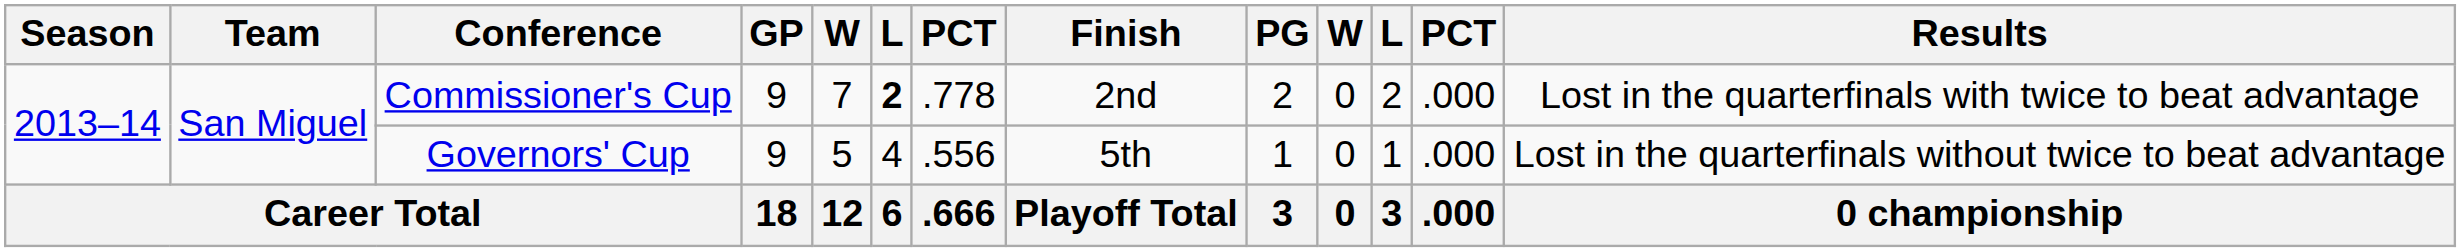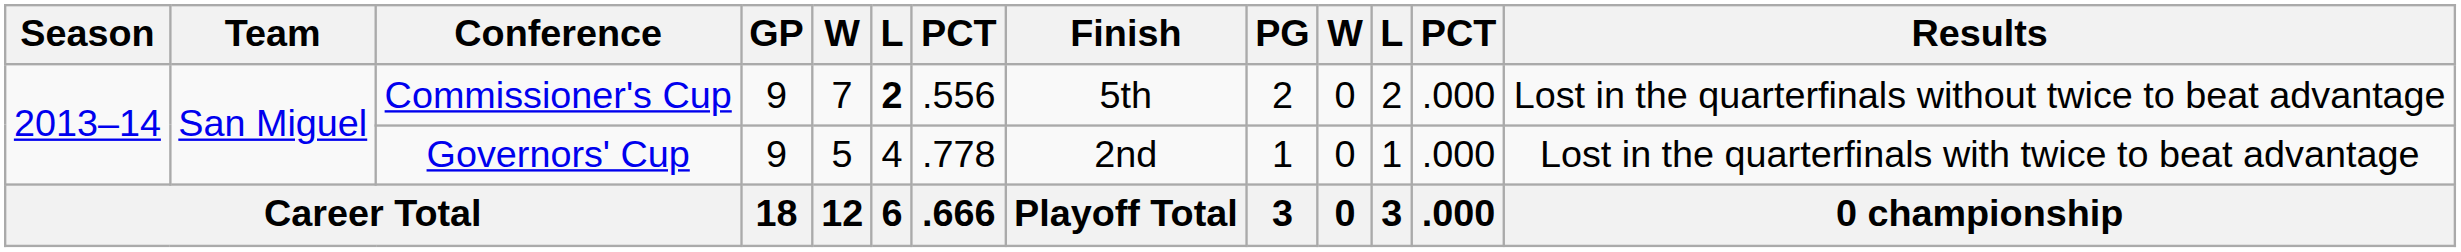 <table class="wikitable sortable" style="text-align:center">
 <tr>
 <th>Season</th>
 <th>Team</th>
 <th>Conference</th>
 <th>GP</th>
 <th>W</th>
 <th>L</th>
 <th>PCT</th>
 <th>Finish</th>
 <th>PG</th>
 <th>W</th>
 <th>L</th>
 <th>PCT</th>
 <th>Results</th>
 </tr>
 <tr>
 <td rowspan="2"><a href='#'>2013–14</a></td>
 <td rowspan="2"><a href='#'>San Miguel</a></td>
 <td><a href='#'>Commissioner's Cup</a></td>
 <td>9</td>
 <td>7</td>
 <td><strong>2</strong></td>
-<td>.778</td>
-<td>2nd</td>
+<td>.556</td>
+<td>5th</td>
 <td>2</td>
 <td>0</td>
 <td>2</td>
 <td>.000</td>
-<td>Lost in the quarterfinals with twice to beat advantage</td>
+<td>Lost in the quarterfinals without twice to beat advantage</td>
 </tr>
 <tr>
 <td><a href='#'>Governors' Cup</a></td>
 <td>9</td>
 <td>5</td>
 <td>4</td>
-<td>.556</td>
-<td>5th</td>
+<td>.778</td>
+<td>2nd</td>
 <td>1</td>
 <td>0</td>
 <td>1</td>
 <td>.000</td>
-<td>Lost in the quarterfinals without twice to beat advantage</td>
+<td>Lost in the quarterfinals with twice to beat advantage</td>
 </tr>
 <tr>
 <th colspan="3"><strong>Career Total</strong></th>
 <th><strong>18</strong></th>
 <th><strong>12</strong></th>
 <th><strong>6</strong></th>
 <th><strong>.666</strong></th>
 <th>Playoff Total</th>
 <th><strong>3</strong></th>
 <th><strong>0</strong></th>
 <th><strong>3</strong></th>
 <th><strong>.000</strong></th>
 <th><strong>0 championship</strong></th>
 </tr>
 </table>
